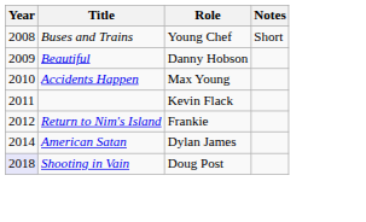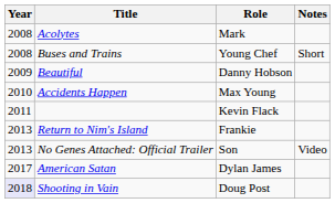 <table class="wikitable sortable">
 <tr>
 <th>Year</th>
 <th>Title</th>
 <th>Role</th>
 <th class="unsortable">Notes</th>
+</tr>
+<tr>
+<td>2008</td>
+<td><em><a href='#'>Acolytes</a></em></td>
+<td>Mark</td>
+<td></td>
 </tr>
 <tr>
 <td>2008</td>
 <td><em>Buses and Trains</em></td>
 <td>Young Chef</td>
 <td>Short</td>
 </tr>
 <tr>
 <td>2009</td>
 <td><em><a href='#'>Beautiful</a></em></td>
 <td>Danny Hobson</td>
 <td></td>
 </tr>
 <tr>
 <td>2010</td>
 <td><em><a href='#'>Accidents Happen</a></em></td>
 <td>Max Young</td>
 <td></td>
 </tr>
 <tr>
 <td>2011</td>
 <td><em></em></td>
 <td>Kevin Flack</td>
 <td></td>
 </tr>
 <tr>
-<td>2012</td>
+<td>2013</td>
 <td><em><a href='#'>Return to Nim's Island</a></em></td>
 <td>Frankie</td>
 <td></td>
 </tr>
 <tr>
-<td>2014</td>
+<td>2013</td>
+<td><em>No Genes Attached: Official Trailer</em></td>
+<td>Son</td>
+<td>Video</td>
+</tr>
+<tr>
+<td>2017</td>
 <td><em><a href='#'>American Satan</a></em></td>
 <td>Dylan James</td>
 <td></td>
 </tr>
 <tr>
 <td style="background: lavender;">2018</td>
 <td><em><a href='#'>Shooting in Vain</a></em></td>
 <td>Doug Post</td>
 <td></td>
 </tr>
 </table>
